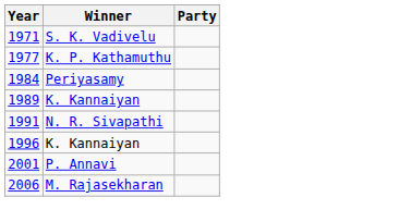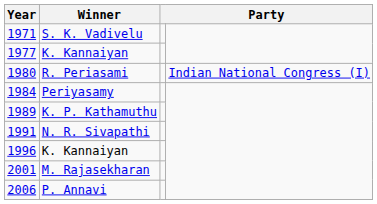 <table class="wikitable sortable">
 <tr>
 <th>Year</th>
 <th>Winner</th>
 <th colspan="2">Party</th>
 </tr>
 <tr>
 <td><a href='#'>1971</a></td>
 <td><a href='#'>S. K. Vadivelu</a></td>
 <td></td>
 </tr>
 <tr>
 <td><a href='#'>1977</a></td>
-<td><a href='#'>K. P. Kathamuthu</a></td>
+<td><a href='#'>K. Kannaiyan</a></td>
 <td></td>
+</tr>
+<tr>
+<td><a href='#'>1980</a></td>
+<td><a href='#'>R. Periasami</a></td>
+<td></td>
+<td><a href='#'>Indian National Congress (I)</a></td>
 </tr>
 <tr>
 <td><a href='#'>1984</a></td>
 <td><a href='#'>Periyasamy</a></td>
 <td></td>
 </tr>
 <tr>
 <td><a href='#'>1989</a></td>
-<td><a href='#'>K. Kannaiyan</a></td>
+<td><a href='#'>K. P. Kathamuthu</a></td>
 <td></td>
 </tr>
 <tr>
 <td><a href='#'>1991</a></td>
 <td><a href='#'>N. R. Sivapathi</a></td>
 <td></td>
 </tr>
 <tr>
 <td><a href='#'>1996</a></td>
 <td>K. Kannaiyan</td>
 <td></td>
 </tr>
 <tr>
 <td><a href='#'>2001</a></td>
-<td><a href='#'>P. Annavi</a></td>
+<td><a href='#'>M. Rajasekharan</a></td>
 <td></td>
 </tr>
 <tr>
 <td><a href='#'>2006</a></td>
-<td><a href='#'>M. Rajasekharan</a></td>
+<td><a href='#'>P. Annavi</a></td>
 <td></td>
 </tr>
 </table>
